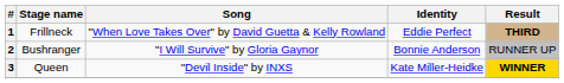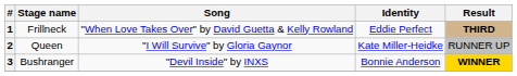 <table class="wikitable plainrowheaders" style="text-align: center;">
 <tr>
 <th>#</th>
 <th>Stage name</th>
 <th>Song</th>
 <th>Identity</th>
 <th>Result</th>
 </tr>
 <tr>
 <th>1</th>
 <td>Frillneck</td>
 <td>"<a href='#'>When Love Takes Over</a>" by <a href='#'>David Guetta</a> & <a href='#'>Kelly Rowland</a></td>
 <td><a href='#'>Eddie Perfect</a></td>
 <td bgcolor=tan><strong>THIRD</strong></td>
 </tr>
 <tr>
 <th>2</th>
-<td>Bushranger</td>
+<td>Queen</td>
 <td>"<a href='#'>I Will Survive</a>" by <a href='#'>Gloria Gaynor</a></td>
-<td><a href='#'>Bonnie Anderson</a></td>
+<td><a href='#'>Kate Miller-Heidke</a></td>
 <td bgcolor=silver>RUNNER UP</td>
 </tr>
 <tr>
 <th>3</th>
-<td>Queen</td>
+<td>Bushranger</td>
 <td>"<a href='#'>Devil Inside</a>" by <a href='#'>INXS</a></td>
-<td><a href='#'>Kate Miller-Heidke</a></td>
+<td><a href='#'>Bonnie Anderson</a></td>
 <td bgcolor=gold><strong>WINNER</strong></td>
 </tr>
 <tr>
 </tr>
 </table>
